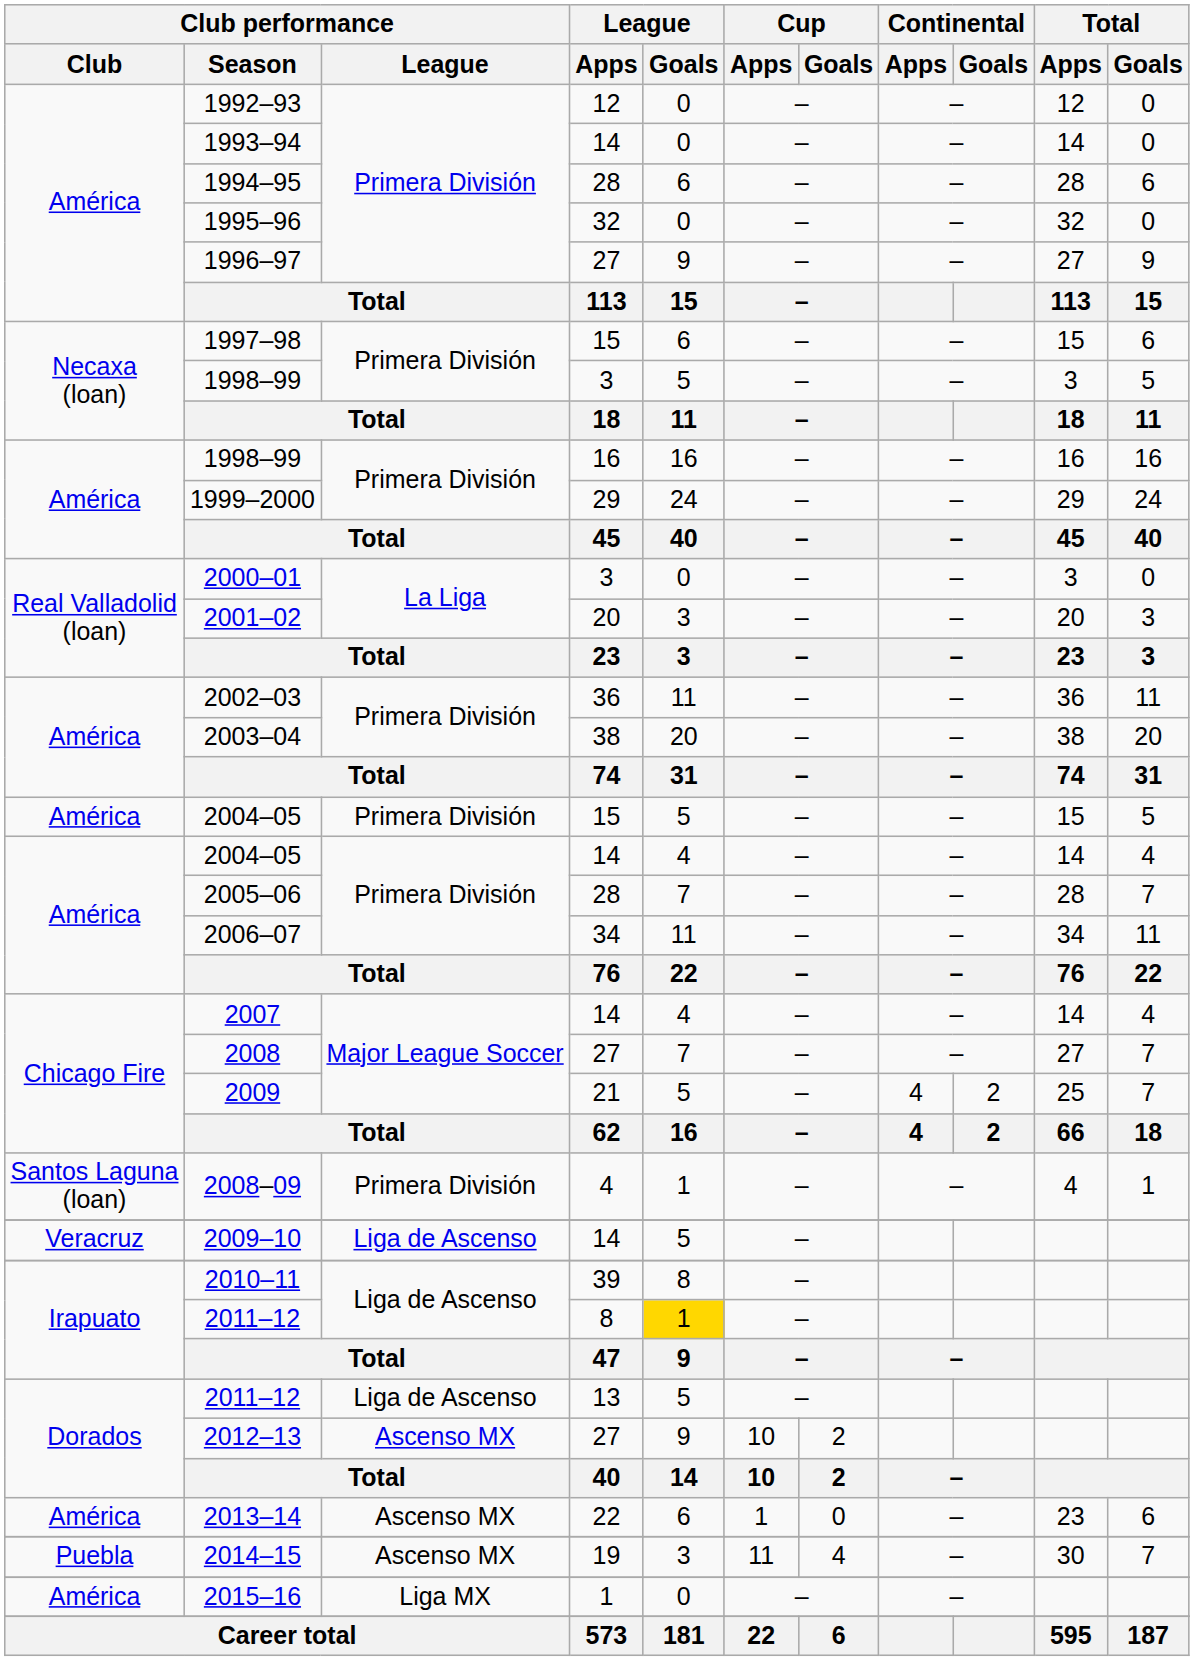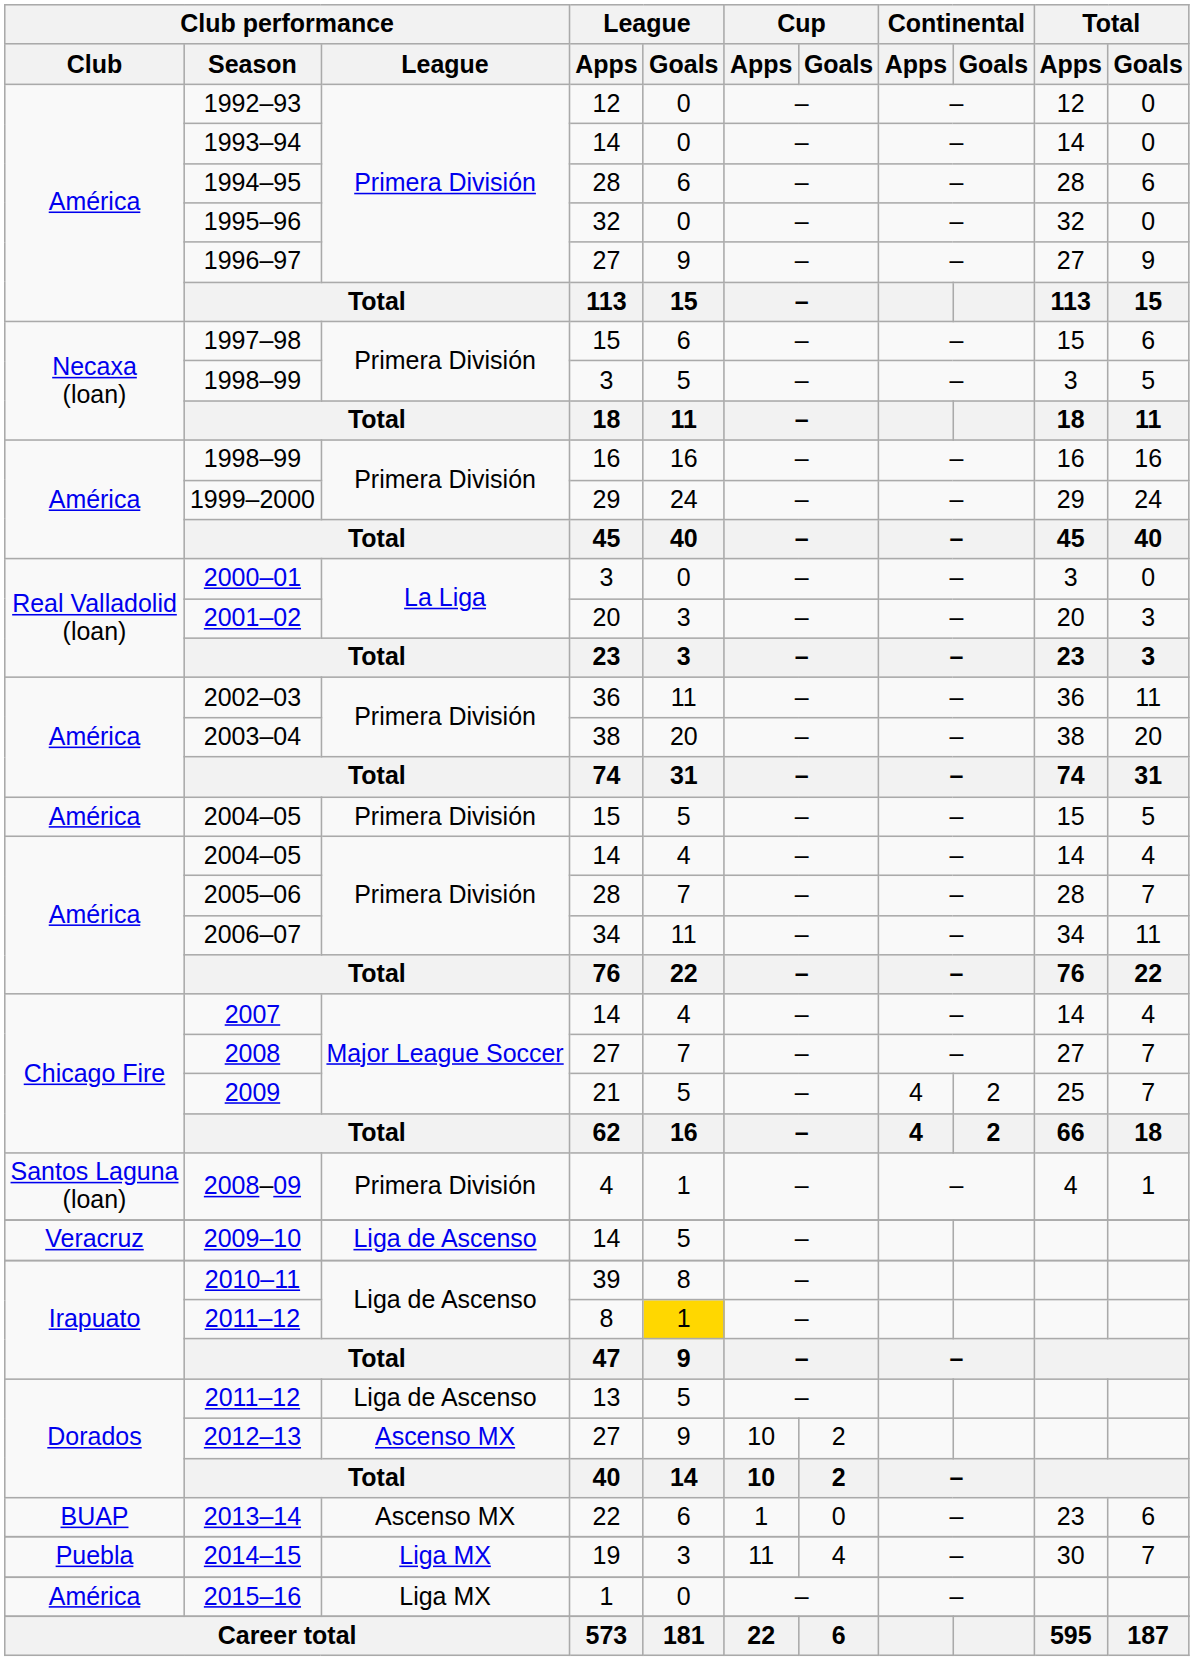 <table class="wikitable" style="text-align:center">
 <tr>
 <th colspan="3">Club performance</th>
 <th colspan=2>League</th>
 <th colspan=2>Cup</th>
 <th colspan=2>Continental</th>
 <th colspan=2>Total</th>
 </tr>
 <tr>
 <th>Club</th>
 <th>Season</th>
 <th>League</th>
 <th>Apps</th>
 <th>Goals</th>
 <th>Apps</th>
 <th>Goals</th>
 <th>Apps</th>
 <th>Goals</th>
 <th>Apps</th>
 <th>Goals</th>
 </tr>
 <tr>
 <td rowspan="6"><a href='#'>América</a></td>
 <td>1992–93</td>
 <td rowspan="5"><a href='#'>Primera División</a></td>
 <td>12</td>
 <td>0</td>
 <td colspan="2">–</td>
 <td colspan="2">–</td>
 <td>12</td>
 <td>0</td>
 </tr>
 <tr>
 <td>1993–94</td>
 <td>14</td>
 <td>0</td>
 <td colspan="2">–</td>
 <td colspan="2">–</td>
 <td>14</td>
 <td>0</td>
 </tr>
 <tr>
 <td>1994–95</td>
 <td>28</td>
 <td>6</td>
 <td colspan="2">–</td>
 <td colspan="2">–</td>
 <td>28</td>
 <td>6</td>
 </tr>
 <tr>
 <td>1995–96</td>
 <td>32</td>
 <td>0</td>
 <td colspan="2">–</td>
 <td colspan="2">–</td>
 <td>32</td>
 <td>0</td>
 </tr>
 <tr>
 <td>1996–97</td>
 <td>27</td>
 <td>9</td>
 <td colspan="2">–</td>
 <td colspan="2">–</td>
 <td>27</td>
 <td>9</td>
 </tr>
 <tr>
 <th colspan="2">Total</th>
 <th>113</th>
 <th>15</th>
 <th colspan="2">–</th>
 <th></th>
 <th></th>
 <th>113</th>
 <th>15</th>
 </tr>
 <tr>
 <td rowspan="3"><a href='#'>Necaxa</a><br>(loan)</td>
 <td>1997–98</td>
 <td rowspan="2">Primera División</td>
 <td>15</td>
 <td>6</td>
 <td colspan="2">–</td>
 <td colspan="2">–</td>
 <td>15</td>
 <td>6</td>
 </tr>
 <tr>
 <td>1998–99</td>
 <td>3</td>
 <td>5</td>
 <td colspan="2">–</td>
 <td colspan="2">–</td>
 <td>3</td>
 <td>5</td>
 </tr>
 <tr>
 <th colspan="2">Total</th>
 <th>18</th>
 <th>11</th>
 <th colspan="2">–</th>
 <th></th>
 <th></th>
 <th>18</th>
 <th>11</th>
 </tr>
 <tr>
 <td rowspan="3"><a href='#'>América</a></td>
 <td>1998–99</td>
 <td rowspan="2">Primera División</td>
 <td>16</td>
 <td>16</td>
 <td colspan="2">–</td>
 <td colspan="2">–</td>
 <td>16</td>
 <td>16</td>
 </tr>
 <tr>
 <td>1999–2000</td>
 <td>29</td>
 <td>24</td>
 <td colspan="2">–</td>
 <td colspan="2">–</td>
 <td>29</td>
 <td>24</td>
 </tr>
 <tr>
 <th colspan="2">Total</th>
 <th>45</th>
 <th>40</th>
 <th colspan="2">–</th>
 <th colspan="2">–</th>
 <th>45</th>
 <th>40</th>
 </tr>
 <tr>
 <td rowspan="3"><a href='#'>Real Valladolid</a><br>(loan)</td>
 <td><a href='#'>2000–01</a></td>
 <td rowspan="2"><a href='#'>La Liga</a></td>
 <td>3</td>
 <td>0</td>
 <td colspan="2">–</td>
 <td colspan="2">–</td>
 <td>3</td>
 <td>0</td>
 </tr>
 <tr>
 <td><a href='#'>2001–02</a></td>
 <td>20</td>
 <td>3</td>
 <td colspan="2">–</td>
 <td colspan="2">–</td>
 <td>20</td>
 <td>3</td>
 </tr>
 <tr>
 <th colspan="2">Total</th>
 <th>23</th>
 <th>3</th>
 <th colspan="2">–</th>
 <th colspan="2">–</th>
 <th>23</th>
 <th>3</th>
 </tr>
 <tr>
 <td rowspan="3"><a href='#'>América</a></td>
 <td>2002–03</td>
 <td rowspan="2">Primera División</td>
 <td>36</td>
 <td>11</td>
 <td colspan="2">–</td>
 <td colspan="2">–</td>
 <td>36</td>
 <td>11</td>
 </tr>
 <tr>
 <td>2003–04</td>
 <td>38</td>
 <td>20</td>
 <td colspan="2">–</td>
 <td colspan="2">–</td>
 <td>38</td>
 <td>20</td>
 </tr>
 <tr>
 <th colspan="2">Total</th>
 <th>74</th>
 <th>31</th>
 <th colspan="2">–</th>
 <th colspan="2">–</th>
 <th>74</th>
 <th>31</th>
 </tr>
 <tr>
 <td><a href='#'>América</a></td>
 <td>2004–05</td>
 <td>Primera División</td>
 <td>15</td>
 <td>5</td>
 <td colspan="2">–</td>
 <td colspan="2">–</td>
 <td>15</td>
 <td>5</td>
 </tr>
 <tr>
 <td rowspan="4"><a href='#'>América</a></td>
 <td>2004–05</td>
 <td rowspan="3">Primera División</td>
 <td>14</td>
 <td>4</td>
 <td colspan="2">–</td>
 <td colspan="2">–</td>
 <td>14</td>
 <td>4</td>
 </tr>
 <tr>
 <td>2005–06</td>
 <td>28</td>
 <td>7</td>
 <td colspan="2">–</td>
 <td colspan="2">–</td>
 <td>28</td>
 <td>7</td>
 </tr>
 <tr>
 <td>2006–07</td>
 <td>34</td>
 <td>11</td>
 <td colspan="2">–</td>
 <td colspan="2">–</td>
 <td>34</td>
 <td>11</td>
 </tr>
 <tr>
 <th colspan="2">Total</th>
 <th>76</th>
 <th>22</th>
 <th colspan="2">–</th>
 <th colspan="2">–</th>
 <th>76</th>
 <th>22</th>
 </tr>
 <tr>
 <td rowspan="4"><a href='#'>Chicago Fire</a></td>
 <td><a href='#'>2007</a></td>
 <td rowspan="3"><a href='#'>Major League Soccer</a></td>
 <td>14</td>
 <td>4</td>
 <td colspan="2">–</td>
 <td colspan="2">–</td>
 <td>14</td>
 <td>4</td>
 </tr>
 <tr>
 <td><a href='#'>2008</a></td>
 <td>27</td>
 <td>7</td>
 <td colspan="2">–</td>
 <td colspan="2">–</td>
 <td>27</td>
 <td>7</td>
 </tr>
 <tr>
 <td><a href='#'>2009</a></td>
 <td>21</td>
 <td>5</td>
 <td colspan="2">–</td>
 <td>4</td>
 <td>2</td>
 <td>25</td>
 <td>7</td>
 </tr>
 <tr>
 <th colspan="2">Total</th>
 <th>62</th>
 <th>16</th>
 <th colspan="2">–</th>
 <th>4</th>
 <th>2</th>
 <th>66</th>
 <th>18</th>
 </tr>
 <tr>
 <td><a href='#'>Santos Laguna</a><br>(loan)</td>
 <td><a href='#'>2008</a>–<a href='#'>09</a></td>
 <td>Primera División</td>
 <td>4</td>
 <td>1</td>
 <td colspan="2">–</td>
 <td colspan="2">–</td>
 <td>4</td>
 <td>1</td>
 </tr>
 <tr>
 </tr>
 <tr>
 <td><a href='#'>Veracruz</a></td>
 <td><a href='#'>2009–10</a></td>
 <td><a href='#'>Liga de Ascenso</a></td>
 <td>14</td>
 <td>5</td>
 <td colspan="2">–</td>
 <td></td>
 <td></td>
 <td></td>
 <td></td>
 </tr>
 <tr>
 </tr>
 <tr>
 <td rowspan="3"><a href='#'>Irapuato</a></td>
 <td><a href='#'>2010–11</a></td>
 <td rowspan="2">Liga de Ascenso</td>
 <td>39</td>
 <td>8</td>
 <td colspan="2">–</td>
 <td></td>
 <td></td>
 <td></td>
 <td></td>
 </tr>
 <tr>
 <td><a href='#'>2011–12</a></td>
 <td>8</td>
 <td style="background: gold;">1</td>
 <td colspan="2">–</td>
 <td></td>
 <td></td>
 <td></td>
 <td></td>
 </tr>
 <tr>
 <th colspan="2">Total</th>
 <th>47</th>
 <th>9</th>
 <th colspan="2">–</th>
 <th colspan="2">–</th>
 <th colspan="2"></th>
 </tr>
 <tr>
 <td rowspan="3"><a href='#'>Dorados</a></td>
 <td><a href='#'>2011–12</a></td>
 <td>Liga de Ascenso</td>
 <td>13</td>
 <td>5</td>
 <td colspan="2">–</td>
 <td></td>
 <td></td>
 <td></td>
 <td></td>
 </tr>
 <tr>
 <td><a href='#'>2012–13</a></td>
 <td><a href='#'>Ascenso MX</a></td>
 <td>27</td>
 <td>9</td>
 <td>10</td>
 <td>2</td>
 <td></td>
 <td></td>
 <td></td>
 <td></td>
 </tr>
 <tr>
 <th colspan="2">Total</th>
 <th>40</th>
 <th>14</th>
 <th>10</th>
 <th>2</th>
 <th colspan="2">–</th>
 <th colspan="2"></th>
 </tr>
 <tr>
-<td><a href='#'>América</a></td>
+<td><a href='#'>BUAP</a></td>
 <td><a href='#'>2013–14</a></td>
 <td>Ascenso MX</td>
 <td>22</td>
 <td>6</td>
 <td>1</td>
 <td>0</td>
 <td colspan="2">–</td>
 <td>23</td>
 <td>6</td>
 </tr>
 <tr>
 </tr>
 <tr>
 <td><a href='#'>Puebla</a></td>
 <td><a href='#'>2014–15</a></td>
-<td>Ascenso MX</td>
+<td><a href='#'>Liga MX</a></td>
 <td>19</td>
 <td>3</td>
 <td>11</td>
 <td>4</td>
 <td colspan="2">–</td>
 <td>30</td>
 <td>7</td>
 </tr>
 <tr>
 </tr>
 <tr>
 <td><a href='#'>América</a></td>
 <td><a href='#'>2015–16</a></td>
 <td>Liga MX</td>
 <td>1</td>
 <td>0</td>
 <td colspan="2">–</td>
 <td colspan="2">–</td>
 <td></td>
 <td></td>
 </tr>
 <tr>
 </tr>
 <tr>
 <th colspan="3">Career total</th>
 <th>573</th>
 <th>181</th>
 <th>22</th>
 <th>6</th>
 <th></th>
 <th></th>
 <th>595</th>
 <th>187</th>
 </tr>
 </table>
